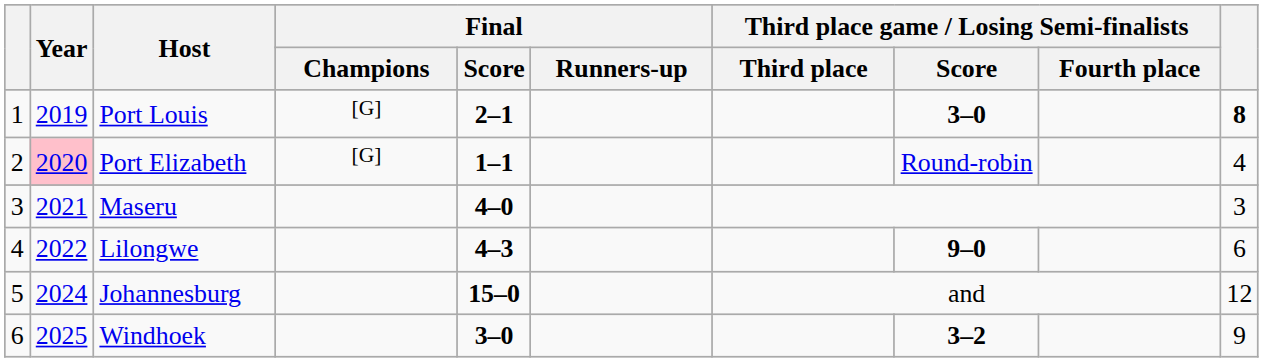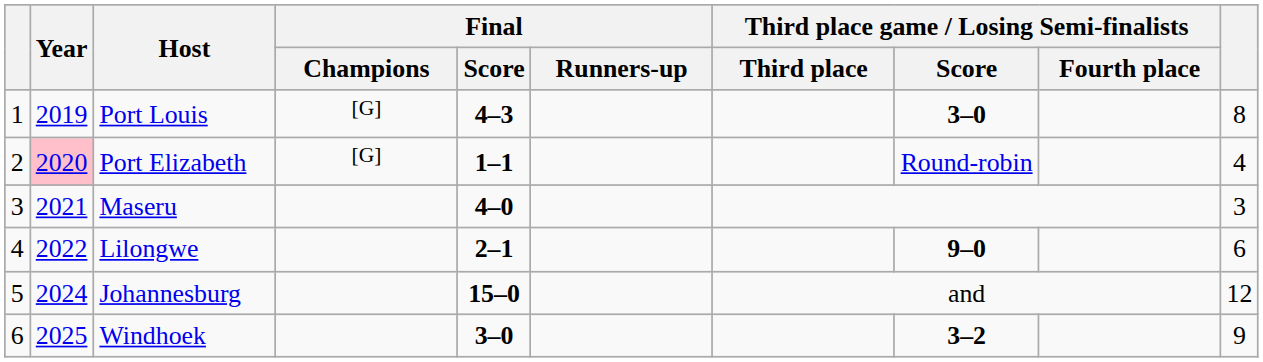 <table class="wikitable sortable" style="font-size:95%; text-align:center; width:;">
 <tr>
 <th rowspan=2 style= "width:;"></th>
 <th rowspan=2 style= "width:;">Year</th>
 <th rowspan=2 style= "width:100px;">Host</th>
 <th colspan=3>Final</th>
 <th colspan=3>Third place game / Losing Semi-finalists</th>
 <th rowspan=2 style= "width:;"></th>
 </tr>
 <tr>
 <th width= 100px> Champions</th>
 <th width=>Score</th>
 <th width= 100px> Runners-up</th>
 <th width= 100px> Third place</th>
 <th width=>Score</th>
 <th width= 100px>Fourth place</th>
 </tr>
 <tr>
 <td>1</td>
 <td><a href='#'>2019</a></td>
 <td align=left> <a href='#'>Port Louis</a></td>
 <td><strong></strong><sup>[G]</sup></td>
-<td><strong>2–1</strong></td>
+<td><strong>4–3</strong></td>
 <td></td>
 <td></td>
 <td><strong>3–0</strong></td>
 <td></td>
-<td><strong>8</strong></td>
+<td>8</td>
 </tr>
 <tr>
 <td>2</td>
 <td style="background: pink;"><a href='#'>2020</a></td>
 <td align=left> <a href='#'>Port Elizabeth</a></td>
 <td><strong></strong><sup>[G]</sup></td>
 <td><strong>1–1</strong><br></td>
 <td></td>
 <td></td>
 <td><a href='#'>Round-robin</a></td>
 <td></td>
 <td>4</td>
 </tr>
 <tr>
 <td>3</td>
 <td><a href='#'>2021</a></td>
 <td align=left> <a href='#'>Maseru</a></td>
 <td><strong></strong></td>
 <td><strong>4–0</strong></td>
 <td></td>
 <td colspan=3></td>
 <td>3</td>
 </tr>
 <tr>
 <td>4</td>
 <td><a href='#'>2022</a></td>
 <td align=left> <a href='#'>Lilongwe</a></td>
 <td><strong></strong></td>
-<td><strong>4–3</strong></td>
+<td><strong>2–1</strong></td>
 <td></td>
 <td></td>
 <td><strong>9–0</strong></td>
 <td></td>
 <td>6</td>
 </tr>
 <tr>
 <td>5</td>
 <td><a href='#'>2024</a></td>
 <td align=left> <a href='#'>Johannesburg</a></td>
 <td><strong></strong></td>
 <td><strong>15–0</strong></td>
 <td></td>
 <td colspan=3> and </td>
 <td>12</td>
 </tr>
 <tr>
 <td>6</td>
 <td><a href='#'>2025</a></td>
 <td align=left> <a href='#'>Windhoek</a></td>
 <td><strong></strong></td>
 <td><strong>3–0</strong></td>
 <td></td>
 <td></td>
 <td><strong>3–2</strong></td>
 <td></td>
 <td>9</td>
 </tr>
 </table>
